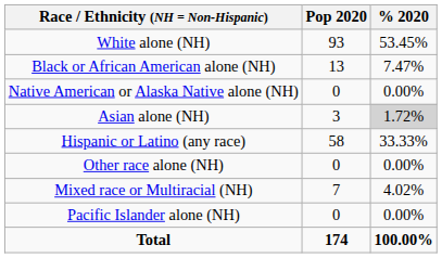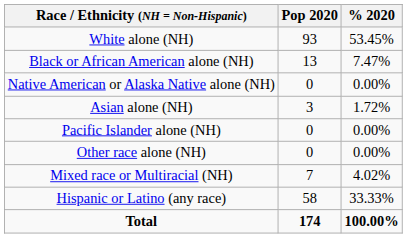 <table class="wikitable" style="text-align:center;">
 <tr>
 <th>Race / Ethnicity <small>(<em>NH = Non-Hispanic</em>)</small></th>
 <th>Pop 2020</th>
 <th>% 2020</th>
 </tr>
 <tr>
 <td><a href='#'>White</a> alone (NH)</td>
 <td>93</td>
 <td>53.45%</td>
 </tr>
 <tr>
 <td><a href='#'>Black or African American</a> alone (NH)</td>
 <td>13</td>
 <td>7.47%</td>
 </tr>
 <tr>
 <td><a href='#'>Native American</a> or <a href='#'>Alaska Native</a> alone (NH)</td>
 <td>0</td>
 <td>0.00%</td>
 </tr>
 <tr>
 <td><a href='#'>Asian</a> alone (NH)</td>
 <td>3</td>
-<td style="background: lightgrey;">1.72%</td>
+<td>1.72%</td>
 </tr>
 <tr>
-<td><a href='#'>Hispanic or Latino</a> (any race)</td>
-<td>58</td>
-<td>33.33%</td>
+<td><a href='#'>Pacific Islander</a> alone (NH)</td>
+<td>0</td>
+<td>0.00%</td>
 </tr>
 <tr>
 <td><a href='#'>Other race</a> alone (NH)</td>
 <td>0</td>
 <td>0.00%</td>
 </tr>
 <tr>
 <td><a href='#'>Mixed race or Multiracial</a> (NH)</td>
 <td>7</td>
 <td>4.02%</td>
 </tr>
 <tr>
-<td><a href='#'>Pacific Islander</a> alone (NH)</td>
-<td>0</td>
-<td>0.00%</td>
+<td><a href='#'>Hispanic or Latino</a> (any race)</td>
+<td>58</td>
+<td>33.33%</td>
 </tr>
 <tr>
 <td><strong>Total</strong></td>
 <td><strong>174</strong></td>
 <td><strong>100.00%</strong></td>
 </tr>
 </table>
